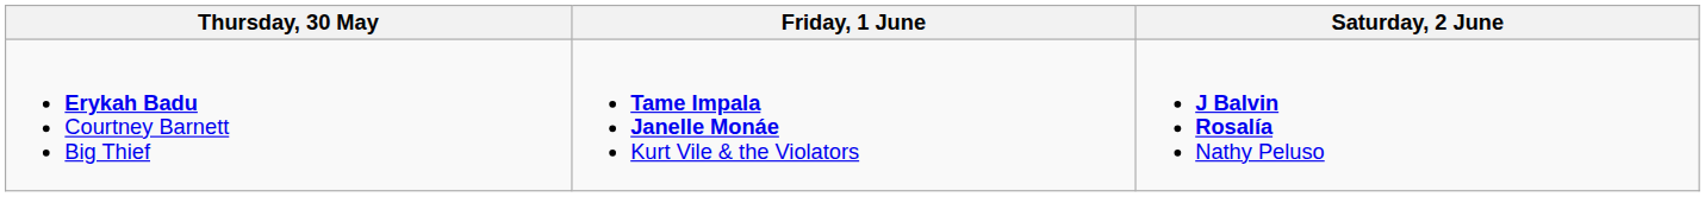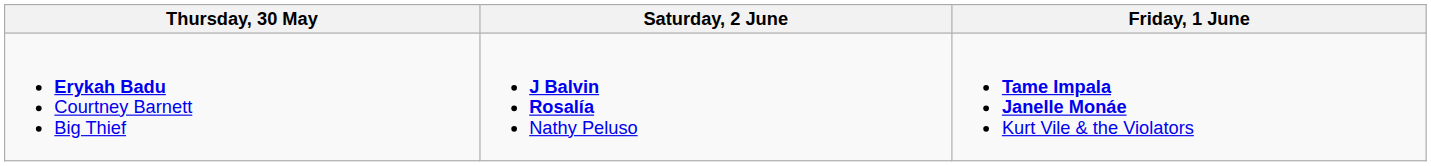 <table class="wikitable">
 <tr>
 <th width="500">Thursday, 30 May</th>
+<th width="500">Saturday, 2 June</th>
 <th width="500">Friday, 1 June</th>
-<th width="500">Saturday, 2 June</th>
 </tr>
 <tr valign="top">
 <td><br><ul><li><strong><a href='#'>Erykah Badu</a></strong></li><li><a href='#'>Courtney Barnett</a></li><li><a href='#'>Big Thief</a></li></ul></td>
+<td><br><ul><li><strong><a href='#'>J Balvin</a></strong></li><li><strong><a href='#'>Rosalía</a></strong></li><li><a href='#'>Nathy Peluso</a></li></ul></td>
 <td><br><ul><li><strong><a href='#'>Tame Impala</a></strong></li><li><strong><a href='#'>Janelle Monáe</a></strong></li><li><a href='#'>Kurt Vile & the Violators</a></li></ul></td>
-<td><br><ul><li><strong><a href='#'>J Balvin</a></strong></li><li><strong><a href='#'>Rosalía</a></strong></li><li><a href='#'>Nathy Peluso</a></li></ul></td>
 </tr>
 </table>
